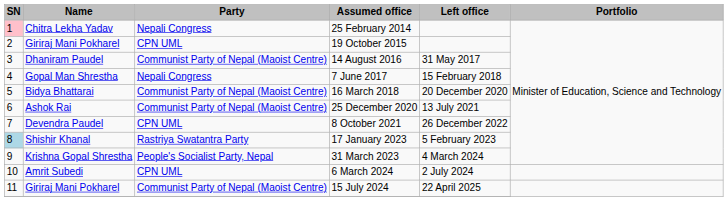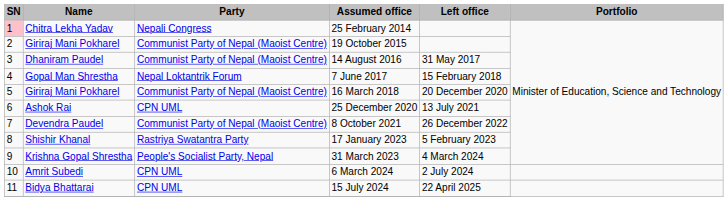 <table class="wikitable sortable">
 <tr>
 <th style="background-color:silver;">SN</th>
 <th style="background-color:silver;">Name</th>
 <th style="background-color:silver;">Party</th>
 <th style="background-color:silver;">Assumed office</th>
 <th style="background-color:silver;">Left office</th>
 <th style="background-color:silver;">Portfolio</th>
 </tr>
 <tr>
 <td style="background: pink;">1</td>
 <td><a href='#'>Chitra Lekha Yadav</a></td>
 <td><a href='#'>Nepali Congress</a></td>
 <td>25 February 2014</td>
 <td></td>
 <td rowspan="9">Minister of Education, Science and Technology</td>
 </tr>
 <tr>
 <td>2</td>
 <td><a href='#'>Giriraj Mani Pokharel</a></td>
-<td><a href='#'>CPN UML</a></td>
+<td><a href='#'>Communist Party of Nepal (Maoist Centre)</a></td>
 <td>19 October 2015</td>
 <td></td>
 </tr>
 <tr>
 <td>3</td>
 <td><a href='#'>Dhaniram Paudel</a></td>
 <td><a href='#'>Communist Party of Nepal (Maoist Centre)</a></td>
 <td>14 August 2016</td>
 <td>31 May 2017</td>
 </tr>
 <tr>
 <td>4</td>
 <td><a href='#'>Gopal Man Shrestha</a></td>
-<td><a href='#'>Nepali Congress</a></td>
+<td><a href='#'>Nepal Loktantrik Forum</a></td>
 <td>7 June 2017</td>
 <td>15 February 2018</td>
 </tr>
 <tr>
 <td>5</td>
-<td><a href='#'>Bidya Bhattarai</a></td>
+<td><a href='#'>Giriraj Mani Pokharel</a></td>
 <td><a href='#'>Communist Party of Nepal (Maoist Centre)</a></td>
 <td>16 March 2018</td>
 <td>20 December 2020</td>
 </tr>
 <tr>
 <td>6</td>
 <td><a href='#'>Ashok Rai</a></td>
-<td><a href='#'>Communist Party of Nepal (Maoist Centre)</a></td>
+<td><a href='#'>CPN UML</a></td>
 <td>25 December 2020</td>
 <td>13 July 2021</td>
 </tr>
 <tr>
 <td>7</td>
 <td><a href='#'>Devendra Paudel</a></td>
-<td><a href='#'>CPN UML</a></td>
+<td><a href='#'>Communist Party of Nepal (Maoist Centre)</a></td>
 <td>8 October 2021</td>
 <td>26 December 2022</td>
 </tr>
 <tr>
-<td style="background: lightblue;">8</td>
+<td>8</td>
 <td><a href='#'>Shishir Khanal</a></td>
 <td><a href='#'>Rastriya Swatantra Party</a></td>
 <td>17 January 2023</td>
 <td>5 February 2023</td>
 </tr>
 <tr>
 <td>9</td>
 <td><a href='#'>Krishna Gopal Shrestha</a></td>
 <td><a href='#'>People's Socialist Party, Nepal</a></td>
 <td>31 March 2023</td>
 <td>4 March 2024</td>
 </tr>
 <tr>
 <td>10</td>
 <td><a href='#'>Amrit Subedi</a></td>
 <td><a href='#'>CPN UML</a></td>
 <td>6 March 2024</td>
 <td>2 July 2024</td>
 <td></td>
 </tr>
 <tr>
 <td>11</td>
-<td><a href='#'>Giriraj Mani Pokharel</a></td>
-<td><a href='#'>Communist Party of Nepal (Maoist Centre)</a></td>
+<td><a href='#'>Bidya Bhattarai</a></td>
+<td><a href='#'>CPN UML</a></td>
 <td>15 July 2024</td>
 <td>22 April 2025</td>
 </tr>
 <tr>
 </tr>
 </table>
